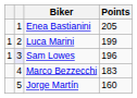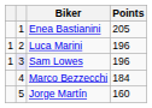 <table class="wikitable" style="font-size: 85%;">
 <tr>
 <th scope="col"></th>
 <th scope="col"></th>
 <th scope="col">Biker</th>
 <th scope="col">Points</th>
 </tr>
 <tr>
 <td align="left"></td>
 <td align=center>1</td>
 <td> <a href='#'>Enea Bastianini</a></td>
 <td align=left>205</td>
 </tr>
 <tr>
 <td align="left"> 1</td>
 <td align=center>2</td>
 <td> <a href='#'>Luca Marini</a></td>
-<td align=left>199</td>
+<td align=left>196</td>
 </tr>
 <tr>
 <td align="left"> 1</td>
 <td align=center style="background: lavender;">3</td>
 <td> <a href='#'>Sam Lowes</a></td>
 <td align=left>196</td>
 </tr>
 <tr>
 <td align="left"></td>
 <td align=center>4</td>
 <td> <a href='#'>Marco Bezzecchi</a></td>
-<td align=left>183</td>
+<td align=left>184</td>
 </tr>
 <tr>
 <td align="left"></td>
 <td align=center>5</td>
 <td> <a href='#'>Jorge Martín</a></td>
 <td align=left>160</td>
 </tr>
 </table>
